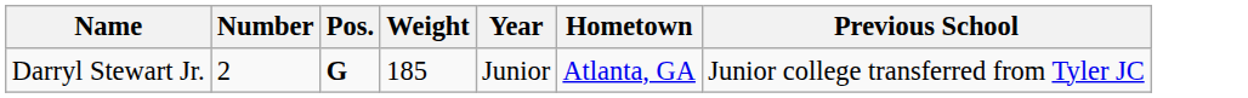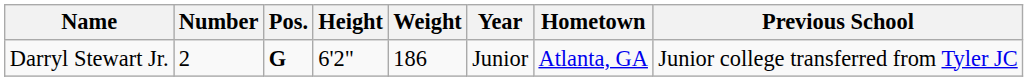 <table class="wikitable sortable" border="1">
 <tr>
 <th>Name</th>
 <th>Number</th>
 <th>Pos.</th>
+<th>Height</th>
 <th>Weight</th>
 <th>Year</th>
 <th>Hometown</th>
 <th class="unsortable">Previous School</th>
 </tr>
 <tr>
 <td>Darryl Stewart Jr.</td>
 <td>2</td>
 <td><strong>G</strong></td>
-<td>185</td>
+<td>6'2"</td>
+<td>186</td>
 <td>Junior</td>
 <td><a href='#'>Atlanta, GA</a></td>
 <td>Junior college transferred from <a href='#'>Tyler JC</a></td>
 </tr>
 </table>
